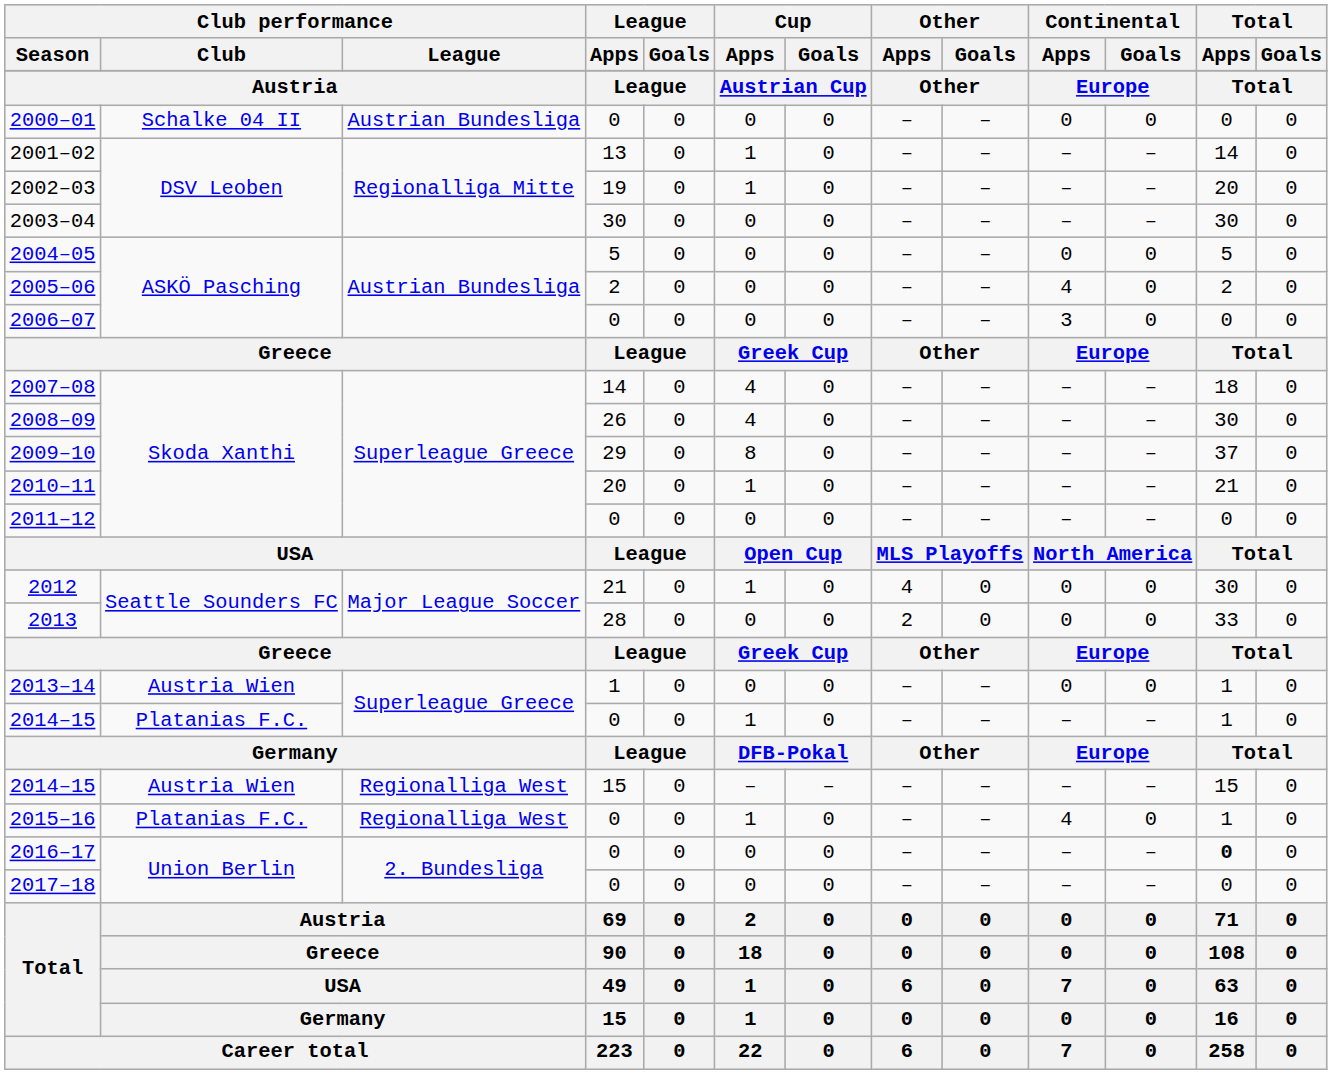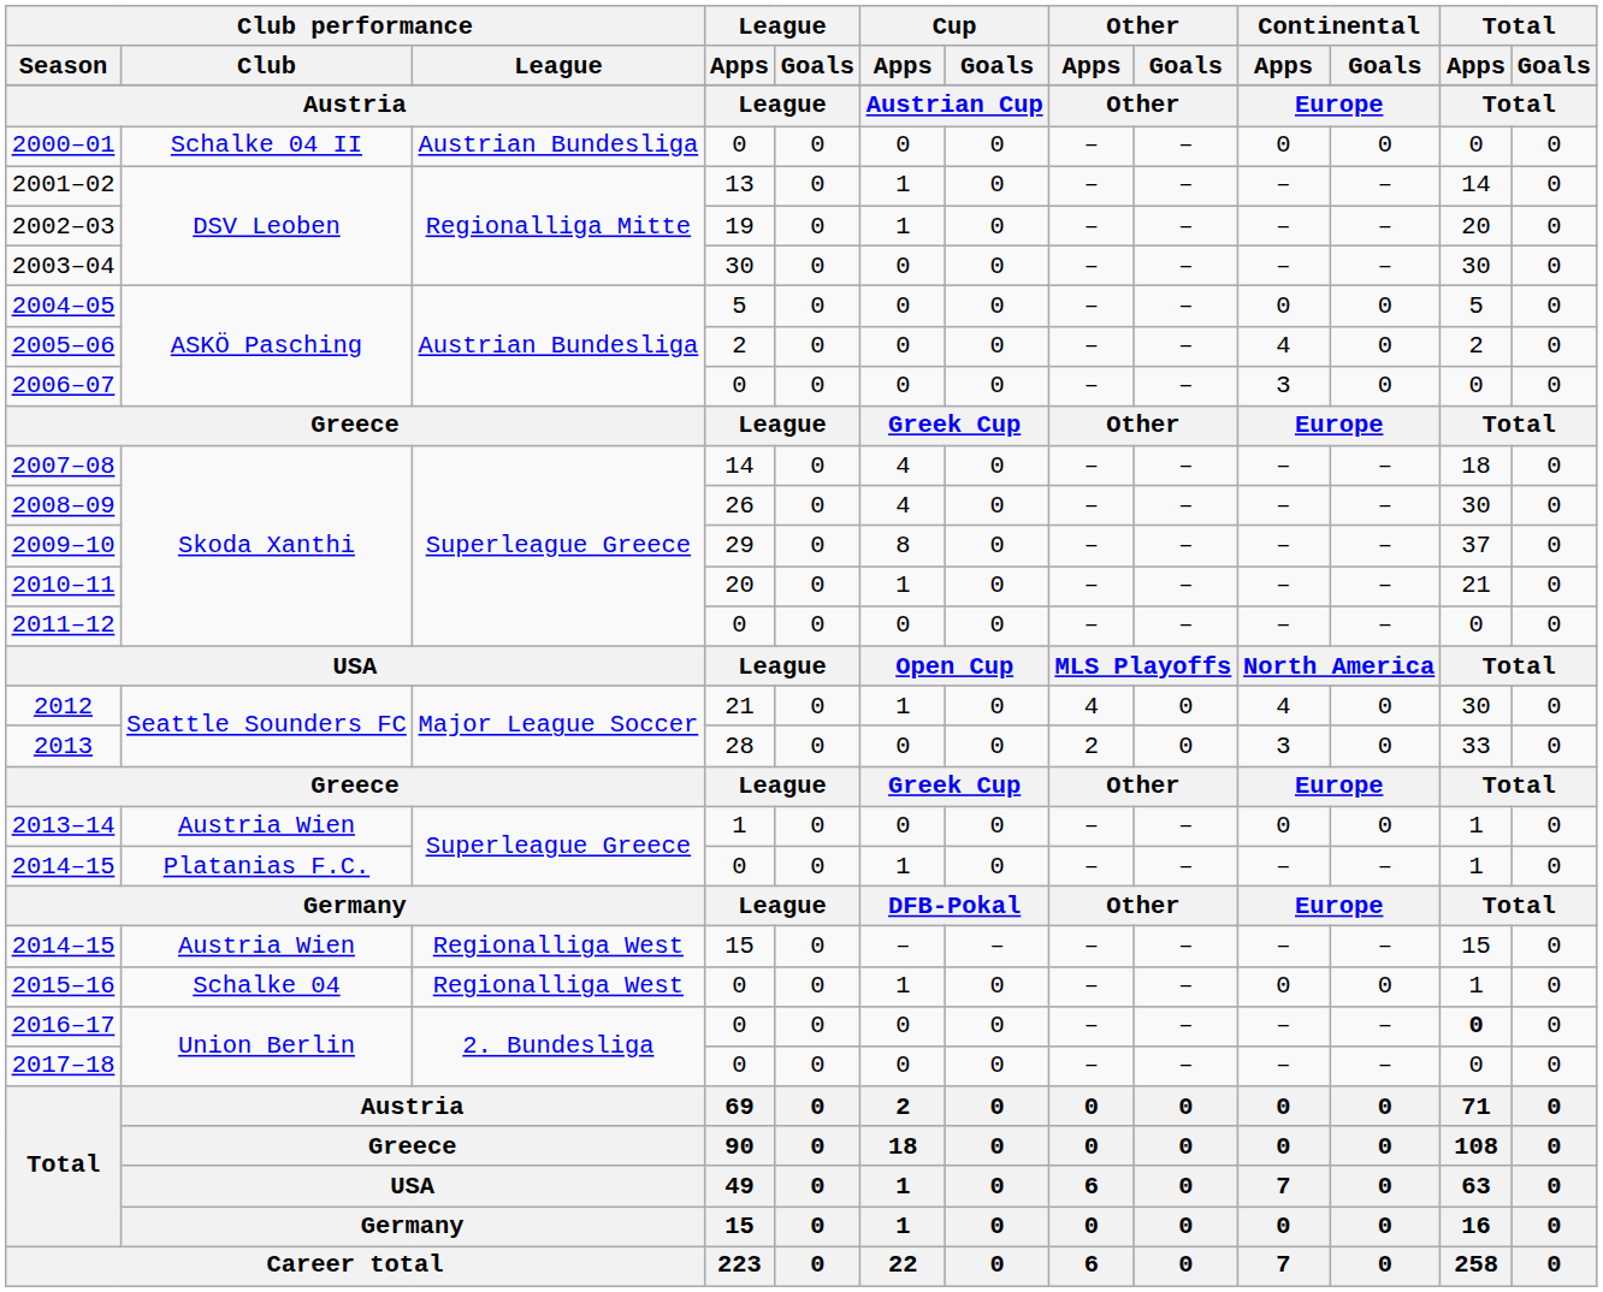 <table class="wikitable" style="text-align:center">
 <tr>
 <th colspan=3>Club performance</th>
 <th colspan=2>League</th>
 <th colspan=2>Cup</th>
 <th colspan=2>Other</th>
 <th colspan=2>Continental</th>
 <th colspan=2>Total</th>
 </tr>
 <tr>
 <th>Season</th>
 <th>Club</th>
 <th>League</th>
 <th>Apps</th>
 <th>Goals</th>
 <th>Apps</th>
 <th>Goals</th>
 <th>Apps</th>
 <th>Goals</th>
 <th>Apps</th>
 <th>Goals</th>
 <th>Apps</th>
 <th>Goals</th>
 </tr>
 <tr>
 </tr>
 <tr>
 <th colspan=3>Austria</th>
 <th colspan=2>League</th>
 <th colspan=2><a href='#'>Austrian Cup</a></th>
 <th colspan=2>Other</th>
 <th colspan=2><a href='#'>Europe</a></th>
 <th colspan=2>Total</th>
 </tr>
 <tr>
 <td><a href='#'>2000–01</a></td>
 <td><a href='#'>Schalke 04 II</a></td>
 <td><a href='#'>Austrian Bundesliga</a></td>
 <td>0</td>
 <td>0</td>
 <td>0</td>
 <td>0</td>
 <td>–</td>
 <td>–</td>
 <td>0</td>
 <td>0</td>
 <td>0</td>
 <td>0</td>
 </tr>
 <tr>
 <td>2001–02</td>
 <td rowspan="3"><a href='#'>DSV Leoben</a></td>
 <td rowspan="3"><a href='#'>Regionalliga Mitte</a></td>
 <td>13</td>
 <td>0</td>
 <td>1</td>
 <td>0</td>
 <td>–</td>
 <td>–</td>
 <td>–</td>
 <td>–</td>
 <td>14</td>
 <td>0</td>
 </tr>
 <tr>
 <td>2002–03</td>
 <td>19</td>
 <td>0</td>
 <td>1</td>
 <td>0</td>
 <td>–</td>
 <td>–</td>
 <td>–</td>
 <td>–</td>
 <td>20</td>
 <td>0</td>
 </tr>
 <tr>
 <td>2003–04</td>
 <td>30</td>
 <td>0</td>
 <td>0</td>
 <td>0</td>
 <td>–</td>
 <td>–</td>
 <td>–</td>
 <td>–</td>
 <td>30</td>
 <td>0</td>
 </tr>
 <tr>
 <td><a href='#'>2004–05</a></td>
 <td rowspan="3"><a href='#'>ASKÖ Pasching</a></td>
 <td rowspan="3"><a href='#'>Austrian Bundesliga</a></td>
 <td>5</td>
 <td>0</td>
 <td>0</td>
 <td>0</td>
 <td>–</td>
 <td>–</td>
 <td>0</td>
 <td>0</td>
 <td>5</td>
 <td>0</td>
 </tr>
 <tr>
 <td><a href='#'>2005–06</a></td>
 <td>2</td>
 <td>0</td>
 <td>0</td>
 <td>0</td>
 <td>–</td>
 <td>–</td>
 <td>4</td>
 <td>0</td>
 <td>2</td>
 <td>0</td>
 </tr>
 <tr>
 <td><a href='#'>2006–07</a></td>
 <td>0</td>
 <td>0</td>
 <td>0</td>
 <td>0</td>
 <td>–</td>
 <td>–</td>
 <td>3</td>
 <td>0</td>
 <td>0</td>
 <td>0</td>
 </tr>
 <tr>
 <th colspan=3>Greece</th>
 <th colspan=2>League</th>
 <th colspan=2><a href='#'>Greek Cup</a></th>
 <th colspan=2>Other</th>
 <th colspan=2><a href='#'>Europe</a></th>
 <th colspan=2>Total</th>
 </tr>
 <tr>
 <td><a href='#'>2007–08</a></td>
 <td rowspan="5"><a href='#'>Skoda Xanthi</a></td>
 <td rowspan="5"><a href='#'>Superleague Greece</a></td>
 <td>14</td>
 <td>0</td>
 <td>4</td>
 <td>0</td>
 <td>–</td>
 <td>–</td>
 <td>–</td>
 <td>–</td>
 <td>18</td>
 <td>0</td>
 </tr>
 <tr>
 <td><a href='#'>2008–09</a></td>
 <td>26</td>
 <td>0</td>
 <td>4</td>
 <td>0</td>
 <td>–</td>
 <td>–</td>
 <td>–</td>
 <td>–</td>
 <td>30</td>
 <td>0</td>
 </tr>
 <tr>
 <td><a href='#'>2009–10</a></td>
 <td>29</td>
 <td>0</td>
 <td>8</td>
 <td>0</td>
 <td>–</td>
 <td>–</td>
 <td>–</td>
 <td>–</td>
 <td>37</td>
 <td>0</td>
 </tr>
 <tr>
 <td><a href='#'>2010–11</a></td>
 <td>20</td>
 <td>0</td>
 <td>1</td>
 <td>0</td>
 <td>–</td>
 <td>–</td>
 <td>–</td>
 <td>–</td>
 <td>21</td>
 <td>0</td>
 </tr>
 <tr>
 <td><a href='#'>2011–12</a></td>
 <td>0</td>
 <td>0</td>
 <td>0</td>
 <td>0</td>
 <td>–</td>
 <td>–</td>
 <td>–</td>
 <td>–</td>
 <td>0</td>
 <td>0</td>
 </tr>
 <tr>
 <th colspan=3>USA</th>
 <th colspan=2>League</th>
 <th colspan=2><a href='#'>Open Cup</a></th>
 <th colspan=2><a href='#'>MLS Playoffs</a></th>
 <th colspan=2><a href='#'>North America</a></th>
 <th colspan=2>Total</th>
 </tr>
 <tr>
 <td><a href='#'>2012</a></td>
 <td rowspan="2"><a href='#'>Seattle Sounders FC</a></td>
 <td rowspan="2"><a href='#'>Major League Soccer</a></td>
 <td>21</td>
 <td>0</td>
 <td>1</td>
 <td>0</td>
 <td>4</td>
 <td>0</td>
-<td>0</td>
+<td>4</td>
 <td>0</td>
 <td>30</td>
 <td>0</td>
 </tr>
 <tr>
 <td><a href='#'>2013</a></td>
 <td>28</td>
 <td>0</td>
 <td>0</td>
 <td>0</td>
 <td>2</td>
 <td>0</td>
-<td>0</td>
+<td>3</td>
 <td>0</td>
 <td>33</td>
 <td>0</td>
 </tr>
 <tr>
 <th colspan=3>Greece</th>
 <th colspan=2>League</th>
 <th colspan=2><a href='#'>Greek Cup</a></th>
 <th colspan=2>Other</th>
 <th colspan=2><a href='#'>Europe</a></th>
 <th colspan=2>Total</th>
 </tr>
 <tr>
 <td><a href='#'>2013–14</a></td>
 <td><a href='#'>Austria Wien</a></td>
 <td rowspan="2"><a href='#'>Superleague Greece</a></td>
 <td>1</td>
 <td>0</td>
 <td>0</td>
 <td>0</td>
 <td>–</td>
 <td>–</td>
 <td>0</td>
 <td>0</td>
 <td>1</td>
 <td>0</td>
 </tr>
 <tr>
 <td><a href='#'>2014–15</a></td>
 <td><a href='#'>Platanias F.C.</a></td>
 <td>0</td>
 <td>0</td>
 <td>1</td>
 <td>0</td>
 <td>–</td>
 <td>–</td>
 <td>–</td>
 <td>–</td>
 <td>1</td>
 <td>0</td>
 </tr>
 <tr>
 <th colspan=3>Germany</th>
 <th colspan=2>League</th>
 <th colspan=2><a href='#'>DFB-Pokal</a></th>
 <th colspan=2>Other</th>
 <th colspan=2><a href='#'>Europe</a></th>
 <th colspan=2>Total</th>
 </tr>
 <tr>
 <td><a href='#'>2014–15</a></td>
 <td><a href='#'>Austria Wien</a></td>
 <td><a href='#'>Regionalliga West</a></td>
 <td>15</td>
 <td>0</td>
 <td>–</td>
 <td>–</td>
 <td>–</td>
 <td>–</td>
 <td>–</td>
 <td>–</td>
 <td>15</td>
 <td>0</td>
 </tr>
 <tr>
 <td><a href='#'>2015–16</a></td>
-<td><a href='#'>Platanias F.C.</a></td>
+<td><a href='#'>Schalke 04</a></td>
 <td><a href='#'>Regionalliga West</a></td>
 <td>0</td>
 <td>0</td>
 <td>1</td>
 <td>0</td>
 <td>–</td>
 <td>–</td>
-<td>4</td>
+<td>0</td>
 <td>0</td>
 <td>1</td>
 <td>0</td>
 </tr>
 <tr>
 <td><a href='#'>2016–17</a></td>
 <td rowspan=2><a href='#'>Union Berlin</a></td>
 <td rowspan=2><a href='#'>2. Bundesliga</a></td>
 <td>0</td>
 <td>0</td>
 <td>0</td>
 <td>0</td>
 <td>–</td>
 <td>–</td>
 <td>–</td>
 <td>–</td>
 <td><strong>0</strong></td>
 <td>0</td>
 </tr>
 <tr>
 <td><a href='#'>2017–18</a></td>
 <td>0</td>
 <td>0</td>
 <td>0</td>
 <td>0</td>
 <td>–</td>
 <td>–</td>
 <td>–</td>
 <td>–</td>
 <td>0</td>
 <td>0</td>
 </tr>
 <tr>
 <th rowspan=4>Total</th>
 <th colspan=2>Austria</th>
 <th>69</th>
 <th>0</th>
 <th>2</th>
 <th>0</th>
 <th>0</th>
 <th>0</th>
 <th>0</th>
 <th>0</th>
 <th>71</th>
 <th>0</th>
 </tr>
 <tr>
 <th colspan=2>Greece</th>
 <th>90</th>
 <th>0</th>
 <th>18</th>
 <th>0</th>
 <th>0</th>
 <th>0</th>
 <th>0</th>
 <th>0</th>
 <th>108</th>
 <th>0</th>
 </tr>
 <tr>
 <th colspan=2>USA</th>
 <th>49</th>
 <th>0</th>
 <th>1</th>
 <th>0</th>
 <th>6</th>
 <th>0</th>
 <th>7</th>
 <th>0</th>
 <th>63</th>
 <th>0</th>
 </tr>
 <tr>
 <th colspan=2>Germany</th>
 <th>15</th>
 <th>0</th>
 <th>1</th>
 <th>0</th>
 <th>0</th>
 <th>0</th>
 <th>0</th>
 <th>0</th>
 <th>16</th>
 <th>0</th>
 </tr>
 <tr>
 <th colspan=3>Career total</th>
 <th>223</th>
 <th>0</th>
 <th>22</th>
 <th>0</th>
 <th>6</th>
 <th>0</th>
 <th>7</th>
 <th>0</th>
 <th>258</th>
 <th>0</th>
 </tr>
 </table>
